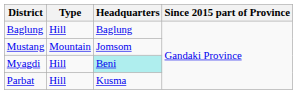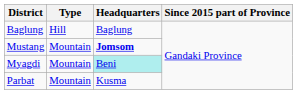 <table class="wikitable">
 <tr>
 <th>District</th>
 <th>Type</th>
 <th>Headquarters</th>
 <th>Since 2015 part of Province</th>
 </tr>
 <tr>
 <td><a href='#'>Baglung</a></td>
 <td><a href='#'>Hill</a></td>
 <td><a href='#'>Baglung</a></td>
 <td rowspan="4"><a href='#'>Gandaki Province</a></td>
 </tr>
 <tr>
 <td><a href='#'>Mustang</a></td>
 <td><a href='#'>Mountain</a></td>
-<td><a href='#'>Jomsom</a></td>
+<td><strong><a href='#'>Jomsom</a></strong></td>
 </tr>
 <tr>
 <td><a href='#'>Myagdi</a></td>
-<td><a href='#'>Hill</a></td>
+<td><a href='#'>Mountain</a></td>
 <td style="background: paleturquoise;"><a href='#'>Beni</a></td>
 </tr>
 <tr>
 <td><a href='#'>Parbat</a></td>
-<td><a href='#'>Hill</a></td>
+<td><a href='#'>Mountain</a></td>
 <td><a href='#'>Kusma</a></td>
 </tr>
 </table>
